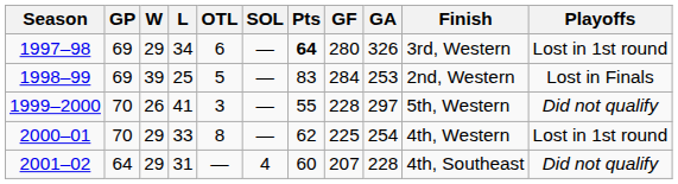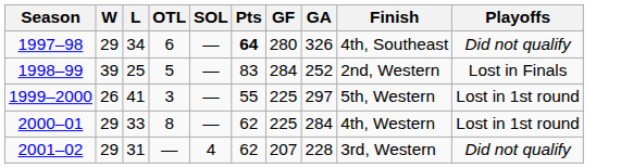 <table class="wikitable" style="text-align:center">
 <tr>
 <th>Season</th>
-<th>GP</th>
 <th>W</th>
 <th>L</th>
 <th>OTL</th>
 <th>SOL</th>
 <th>Pts</th>
 <th>GF</th>
 <th>GA</th>
 <th>Finish</th>
 <th>Playoffs</th>
 </tr>
 <tr align="center">
 <td><a href='#'>1997–98</a></td>
-<td>69</td>
 <td>29</td>
 <td>34</td>
 <td>6</td>
 <td>—</td>
 <td><strong>64</strong></td>
 <td>280</td>
 <td>326</td>
-<td align="left">3rd, Western</td>
-<td>Lost in 1st round</td>
+<td align="left">4th, Southeast</td>
+<td><em>Did not qualify</em></td>
 </tr>
 <tr align="center">
 <td><a href='#'>1998–99</a></td>
-<td>69</td>
 <td>39</td>
 <td>25</td>
 <td>5</td>
 <td>—</td>
 <td>83</td>
 <td>284</td>
-<td>253</td>
+<td>252</td>
 <td align="left">2nd, Western</td>
 <td>Lost in Finals</td>
 </tr>
 <tr align="center">
 <td><a href='#'>1999–2000</a></td>
-<td>70</td>
 <td>26</td>
 <td>41</td>
 <td>3</td>
 <td>—</td>
 <td>55</td>
-<td>228</td>
+<td>225</td>
 <td>297</td>
 <td align="left">5th, Western</td>
-<td><em>Did not qualify</em></td>
+<td>Lost in 1st round</td>
 </tr>
 <tr align="center">
 <td><a href='#'>2000–01</a></td>
-<td>70</td>
 <td>29</td>
 <td>33</td>
 <td>8</td>
 <td>—</td>
 <td>62</td>
 <td>225</td>
-<td>254</td>
+<td>284</td>
 <td align="left">4th, Western</td>
 <td>Lost in 1st round</td>
 </tr>
 <tr align="center">
 <td><a href='#'>2001–02</a></td>
-<td>64</td>
 <td>29</td>
 <td>31</td>
 <td>—</td>
 <td>4</td>
-<td>60</td>
+<td>62</td>
 <td>207</td>
 <td>228</td>
-<td align="left">4th, Southeast</td>
+<td align="left">3rd, Western</td>
 <td><em>Did not qualify</em></td>
 </tr>
 </table>
